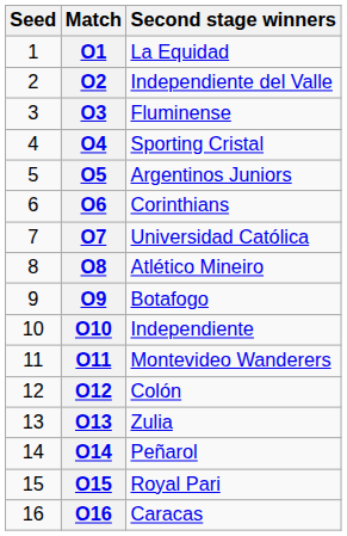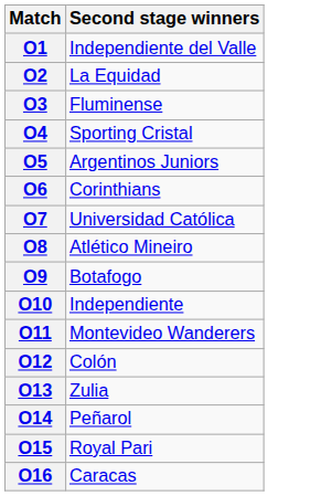 <table class="wikitable">
 <tr>
-<th>Seed</th>
 <th>Match</th>
 <th>Second stage winners</th>
 </tr>
 <tr>
-<td align=center>1</td>
 <th><a href='#'>O1</a></th>
+<td> <a href='#'>Independiente del Valle</a></td>
+</tr>
+<tr>
+<th><a href='#'>O2</a></th>
 <td> <a href='#'>La Equidad</a></td>
 </tr>
 <tr>
-<td align=center>2</td>
-<th><a href='#'>O2</a></th>
-<td> <a href='#'>Independiente del Valle</a></td>
-</tr>
-<tr>
-<td align=center>3</td>
 <th><a href='#'>O3</a></th>
 <td> <a href='#'>Fluminense</a></td>
 </tr>
 <tr>
-<td align=center>4</td>
 <th><a href='#'>O4</a></th>
 <td> <a href='#'>Sporting Cristal</a></td>
 </tr>
 <tr>
-<td align=center>5</td>
 <th><a href='#'>O5</a></th>
 <td> <a href='#'>Argentinos Juniors</a></td>
 </tr>
 <tr>
-<td align=center>6</td>
 <th><a href='#'>O6</a></th>
 <td> <a href='#'>Corinthians</a></td>
 </tr>
 <tr>
-<td align=center>7</td>
 <th><a href='#'>O7</a></th>
 <td> <a href='#'>Universidad Católica</a></td>
 </tr>
 <tr>
-<td align=center>8</td>
 <th><a href='#'>O8</a></th>
 <td> <a href='#'>Atlético Mineiro</a></td>
 </tr>
 <tr>
-<td align=center>9</td>
 <th><a href='#'>O9</a></th>
 <td> <a href='#'>Botafogo</a></td>
 </tr>
 <tr>
-<td align=center>10</td>
 <th><a href='#'>O10</a></th>
 <td> <a href='#'>Independiente</a></td>
 </tr>
 <tr>
-<td align=center>11</td>
 <th><a href='#'>O11</a></th>
 <td> <a href='#'>Montevideo Wanderers</a></td>
 </tr>
 <tr>
-<td align=center>12</td>
 <th><a href='#'>O12</a></th>
 <td> <a href='#'>Colón</a></td>
 </tr>
 <tr>
-<td align=center>13</td>
 <th><a href='#'>O13</a></th>
 <td> <a href='#'>Zulia</a></td>
 </tr>
 <tr>
-<td align=center>14</td>
 <th><a href='#'>O14</a></th>
 <td> <a href='#'>Peñarol</a></td>
 </tr>
 <tr>
-<td align=center>15</td>
 <th><a href='#'>O15</a></th>
 <td> <a href='#'>Royal Pari</a></td>
 </tr>
 <tr>
-<td align=center>16</td>
 <th><a href='#'>O16</a></th>
 <td> <a href='#'>Caracas</a></td>
 </tr>
 </table>
